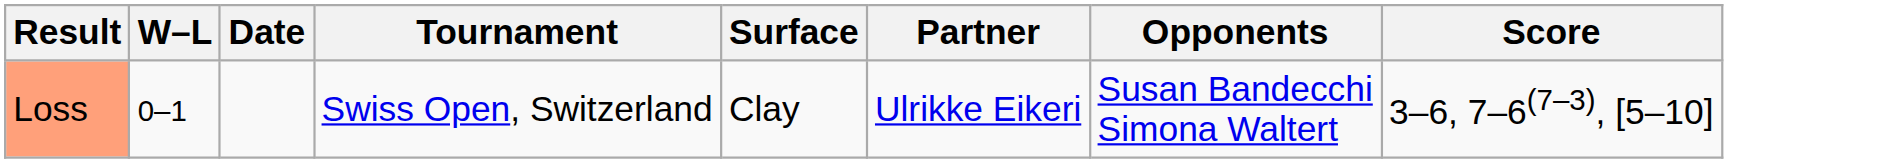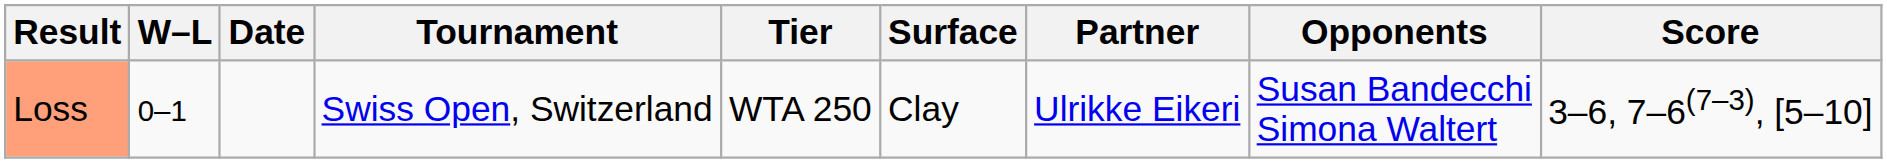 <table class="sortable wikitable">
 <tr>
 <th>Result</th>
 <th class="unsortable">W–L</th>
 <th>Date</th>
 <th>Tournament</th>
+<th>Tier</th>
 <th>Surface</th>
 <th>Partner</th>
 <th>Opponents</th>
 <th class="unsortable">Score</th>
 </tr>
 <tr>
 <td bgcolor=FFA07A>Loss</td>
 <td><small>0–1</small></td>
 <td><a href='#'></a></td>
 <td><a href='#'>Swiss Open</a>, Switzerland</td>
+<td>WTA 250</td>
 <td>Clay</td>
 <td> <a href='#'>Ulrikke Eikeri</a></td>
 <td> <a href='#'>Susan Bandecchi</a> <br>  <a href='#'>Simona Waltert</a></td>
 <td>3–6, 7–6<sup>(7–3)</sup>, [5–10]</td>
 </tr>
 </table>
